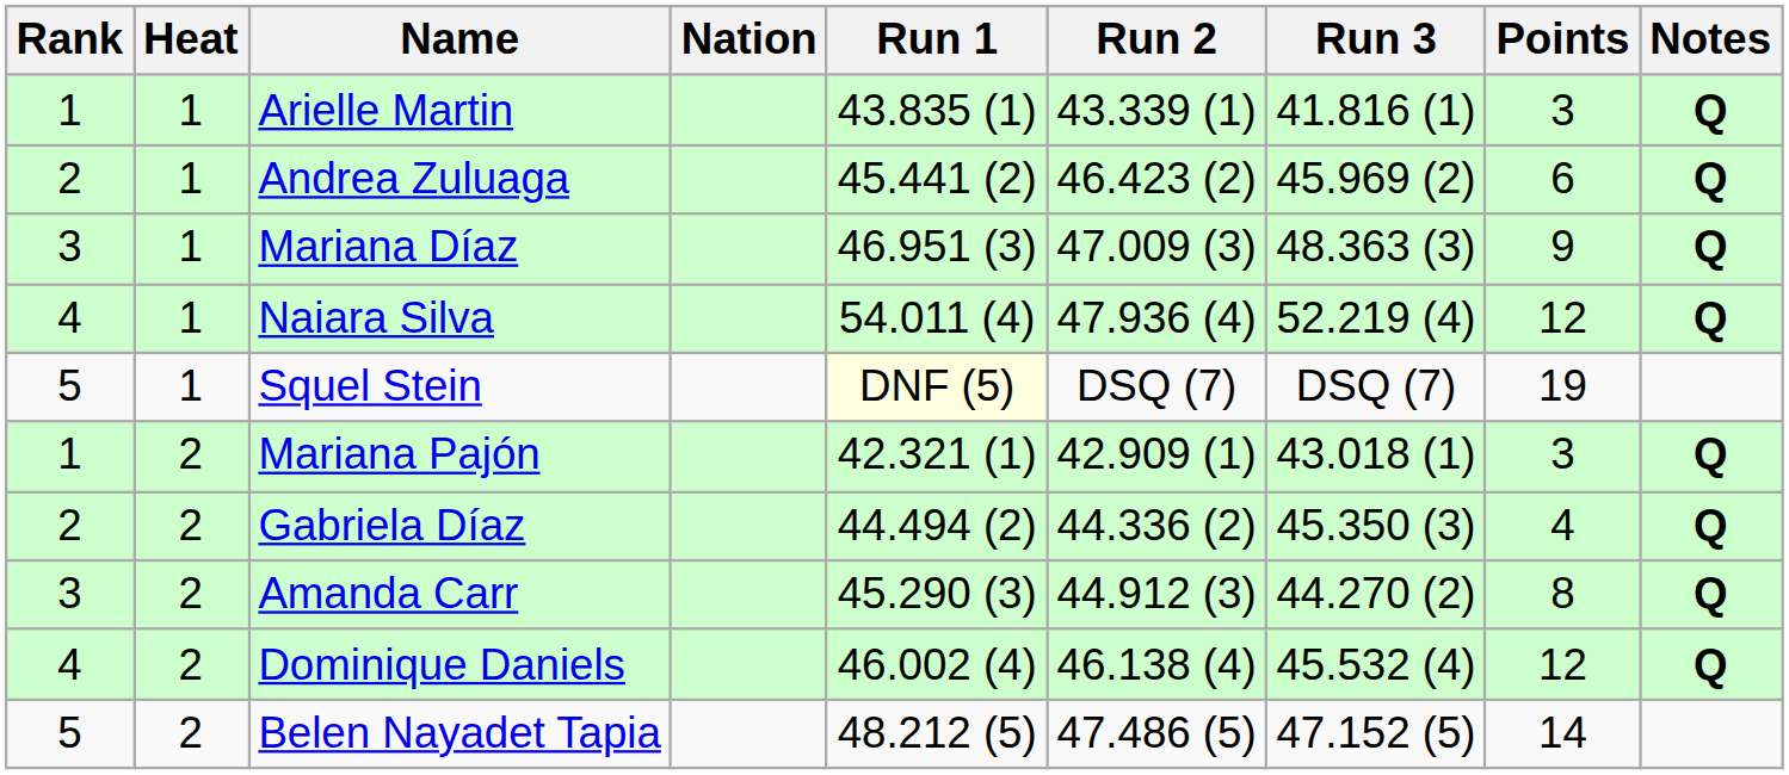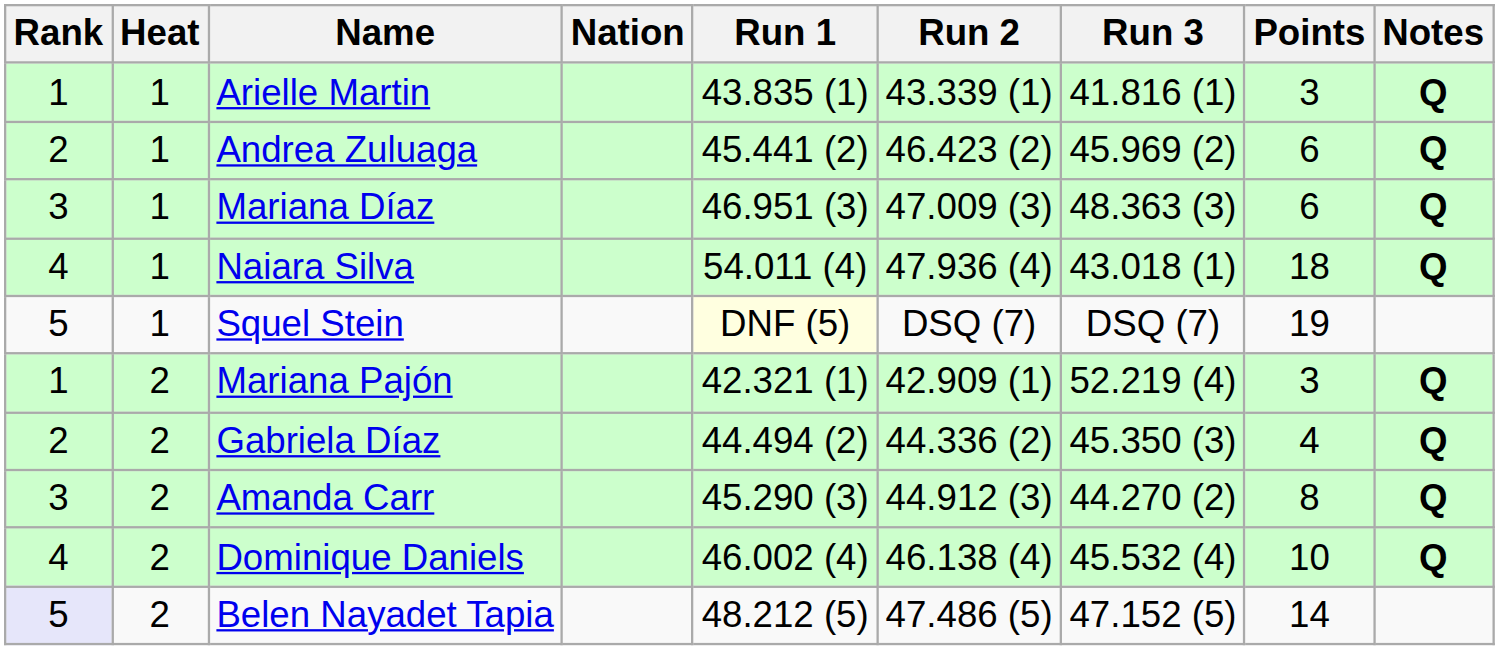 <table class="wikitable sortable" style="text-align:center">
 <tr>
 <th>Rank</th>
 <th>Heat</th>
 <th>Name</th>
 <th>Nation</th>
 <th>Run 1</th>
 <th>Run 2</th>
 <th>Run 3</th>
 <th>Points</th>
 <th>Notes</th>
 </tr>
 <tr style="background: #ccffcc;">
 <td>1</td>
 <td>1</td>
 <td align=left><a href='#'>Arielle Martin</a></td>
 <td align=left></td>
 <td>43.835 (1)</td>
 <td>43.339 (1)</td>
 <td>41.816 (1)</td>
 <td>3</td>
 <td><strong>Q</strong></td>
 </tr>
 <tr style="background: #ccffcc;">
 <td>2</td>
 <td>1</td>
 <td align=left><a href='#'>Andrea Zuluaga</a></td>
 <td align=left></td>
 <td>45.441 (2)</td>
 <td>46.423 (2)</td>
 <td>45.969 (2)</td>
 <td>6</td>
 <td><strong>Q</strong></td>
 </tr>
 <tr style="background: #ccffcc;">
 <td>3</td>
 <td>1</td>
 <td align=left><a href='#'>Mariana Díaz</a></td>
 <td align=left></td>
 <td>46.951 (3)</td>
 <td>47.009 (3)</td>
 <td>48.363 (3)</td>
-<td>9</td>
+<td>6</td>
 <td><strong>Q</strong></td>
 </tr>
 <tr style="background: #ccffcc;">
 <td>4</td>
 <td>1</td>
 <td align=left><a href='#'>Naiara Silva</a></td>
 <td align=left></td>
 <td>54.011 (4)</td>
 <td>47.936 (4)</td>
-<td>52.219 (4)</td>
-<td>12</td>
+<td>43.018 (1)</td>
+<td>18</td>
 <td><strong>Q</strong></td>
 </tr>
 <tr>
 <td>5</td>
 <td>1</td>
 <td align=left><a href='#'>Squel Stein</a></td>
 <td align=left></td>
 <td style="background: lightyellow;">DNF (5)</td>
 <td>DSQ (7)</td>
 <td>DSQ (7)</td>
 <td>19</td>
 <td></td>
 </tr>
 <tr style="background: #ccffcc;">
 <td>1</td>
 <td>2</td>
 <td align=left><a href='#'>Mariana Pajón</a></td>
 <td align=left></td>
 <td>42.321 (1)</td>
 <td>42.909 (1)</td>
-<td>43.018 (1)</td>
+<td>52.219 (4)</td>
 <td>3</td>
 <td><strong>Q</strong></td>
 </tr>
 <tr style="background: #ccffcc;">
 <td>2</td>
 <td>2</td>
 <td align=left><a href='#'>Gabriela Díaz</a></td>
 <td align=left></td>
 <td>44.494 (2)</td>
 <td>44.336 (2)</td>
 <td>45.350 (3)</td>
 <td>4</td>
 <td><strong>Q</strong></td>
 </tr>
 <tr style="background: #ccffcc;">
 <td>3</td>
 <td>2</td>
 <td align=left><a href='#'>Amanda Carr</a></td>
 <td align=left></td>
 <td>45.290 (3)</td>
 <td>44.912 (3)</td>
 <td>44.270 (2)</td>
 <td>8</td>
 <td><strong>Q</strong></td>
 </tr>
 <tr style="background: #ccffcc;">
 <td>4</td>
 <td>2</td>
 <td align=left><a href='#'>Dominique Daniels</a></td>
 <td align=left></td>
 <td>46.002 (4)</td>
 <td>46.138 (4)</td>
 <td>45.532 (4)</td>
-<td>12</td>
+<td>10</td>
 <td><strong>Q</strong></td>
 </tr>
 <tr>
-<td>5</td>
+<td style="background: lavender;">5</td>
 <td>2</td>
 <td align=left><a href='#'>Belen Nayadet Tapia</a></td>
 <td align=left></td>
 <td>48.212 (5)</td>
 <td>47.486 (5)</td>
 <td>47.152 (5)</td>
 <td>14</td>
 <td></td>
 </tr>
 </table>
